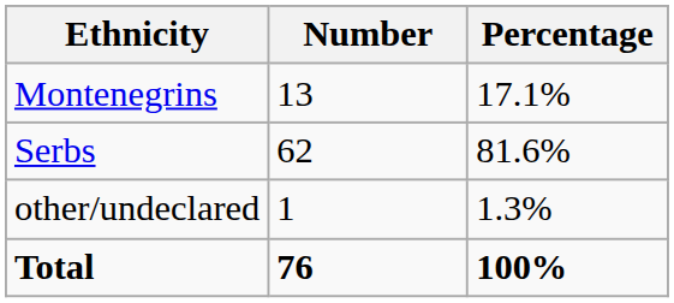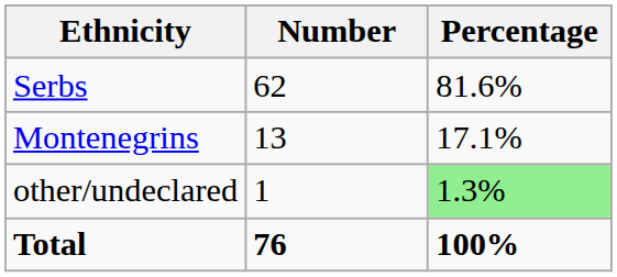 <table class="wikitable">
 <tr>
 <th width="100px">Ethnicity</th>
 <th width="80px">Number</th>
 <th width="80px">Percentage</th>
 </tr>
 <tr>
+<td><a href='#'>Serbs</a></td>
+<td>62</td>
+<td>81.6%</td>
+</tr>
+<tr>
 <td><a href='#'>Montenegrins</a></td>
 <td>13</td>
 <td>17.1%</td>
 </tr>
 <tr>
-<td><a href='#'>Serbs</a></td>
-<td>62</td>
-<td>81.6%</td>
-</tr>
-<tr>
 <td>other/undeclared</td>
 <td>1</td>
-<td>1.3%</td>
+<td style="background: lightgreen;">1.3%</td>
 </tr>
 <tr>
 <td><strong>Total</strong></td>
 <td><strong>76</strong></td>
 <td><strong>100%</strong></td>
 </tr>
 </table>
